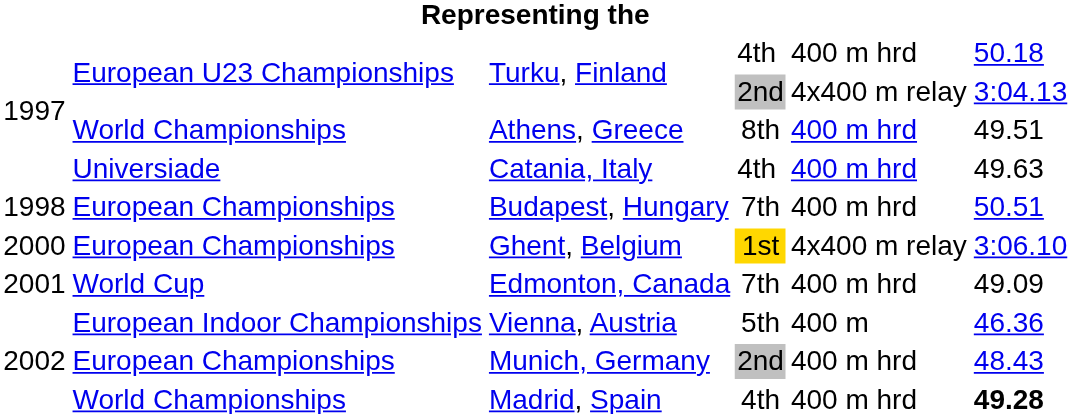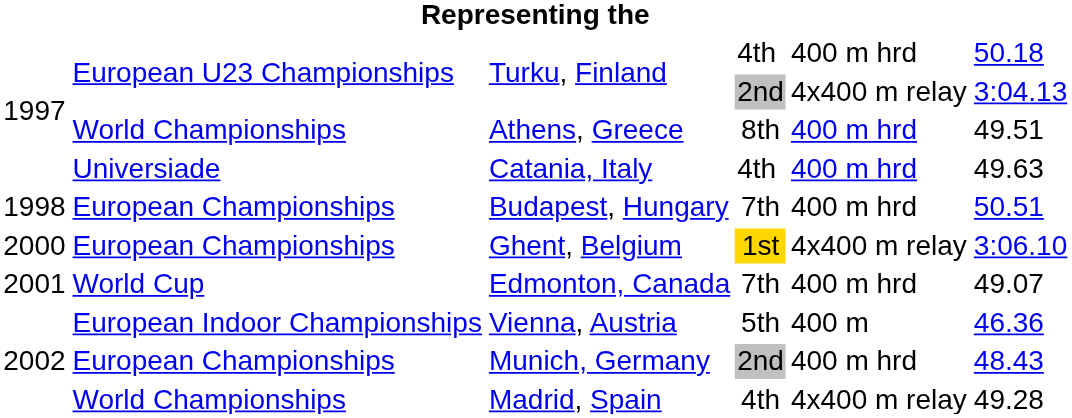 <table>
 <tr>
 <th colspan="6">Representing the </th>
 </tr>
 <tr>
 <td rowspan=4>1997</td>
 <td rowspan=2><a href='#'>European U23 Championships</a></td>
 <td rowspan=2><a href='#'>Turku</a>, <a href='#'>Finland</a></td>
 <td>4th</td>
 <td>400 m hrd</td>
 <td><a href='#'>50.18</a></td>
 </tr>
 <tr>
 <td bgcolor=silver>2nd</td>
 <td>4x400 m relay</td>
 <td><a href='#'>3:04.13</a></td>
 </tr>
 <tr>
 <td><a href='#'>World Championships</a></td>
 <td><a href='#'>Athens</a>, <a href='#'>Greece</a></td>
 <td align="center">8th</td>
 <td><a href='#'>400 m hrd</a></td>
 <td>49.51</td>
 </tr>
 <tr>
 <td><a href='#'>Universiade</a></td>
 <td><a href='#'>Catania, Italy</a></td>
 <td>4th</td>
 <td><a href='#'>400 m hrd</a></td>
 <td>49.63</td>
 </tr>
 <tr>
 <td>1998</td>
 <td><a href='#'>European Championships</a></td>
 <td><a href='#'>Budapest</a>, <a href='#'>Hungary</a></td>
 <td align="center">7th</td>
 <td>400 m hrd</td>
 <td><a href='#'>50.51</a></td>
 </tr>
 <tr>
 <td>2000</td>
 <td><a href='#'>European Championships</a></td>
 <td><a href='#'>Ghent</a>, <a href='#'>Belgium</a></td>
 <td bgcolor="gold" align="center">1st</td>
 <td>4x400 m relay</td>
 <td><a href='#'>3:06.10</a></td>
 </tr>
 <tr>
 <td>2001</td>
 <td><a href='#'>World Cup</a></td>
 <td><a href='#'>Edmonton, Canada</a></td>
 <td align="center">7th</td>
 <td>400 m hrd</td>
-<td>49.09</td>
+<td>49.07</td>
 </tr>
 <tr>
 <td rowspan=3>2002</td>
 <td><a href='#'>European Indoor Championships</a></td>
 <td><a href='#'>Vienna</a>, <a href='#'>Austria</a></td>
 <td align="center">5th</td>
 <td>400 m</td>
 <td><a href='#'>46.36</a></td>
 </tr>
 <tr>
 <td><a href='#'>European Championships</a></td>
 <td><a href='#'>Munich, Germany</a></td>
 <td bgcolor="silver" align="center">2nd</td>
 <td>400 m hrd</td>
 <td><a href='#'>48.43</a></td>
 </tr>
 <tr>
 <td><a href='#'>World Championships</a></td>
 <td><a href='#'>Madrid</a>, <a href='#'>Spain</a></td>
 <td align="center">4th</td>
-<td>400 m hrd</td>
-<td><strong>49.28</strong></td>
+<td>4x400 m relay</td>
+<td>49.28</td>
 </tr>
 </table>
